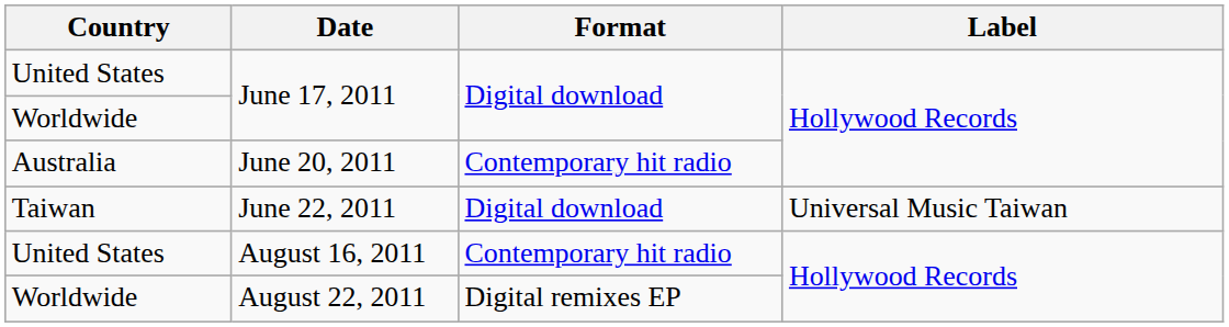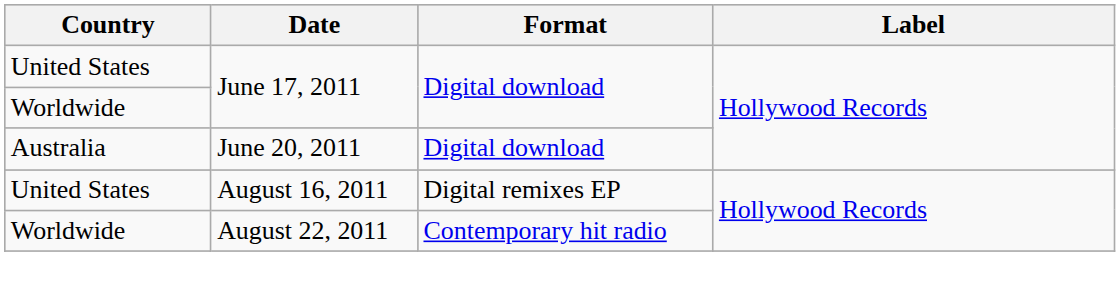 <table class="wikitable">
 <tr>
 <th style="width:120px;">Country</th>
 <th style="width:120px;">Date</th>
 <th style="width:175px;">Format</th>
 <th style="width:240px;">Label</th>
 </tr>
 <tr>
 <td>United States</td>
 <td rowspan="2">June 17, 2011</td>
 <td rowspan="2"><a href='#'>Digital download</a></td>
 <td rowspan="3"><a href='#'>Hollywood Records</a></td>
 </tr>
 <tr>
 <td>Worldwide</td>
 </tr>
 <tr>
 <td>Australia</td>
 <td>June 20, 2011</td>
-<td><a href='#'>Contemporary hit radio</a></td>
-</tr>
-<tr>
-<td>Taiwan</td>
-<td>June 22, 2011</td>
 <td><a href='#'>Digital download</a></td>
-<td>Universal Music Taiwan</td>
 </tr>
 <tr>
 <td>United States</td>
 <td>August 16, 2011</td>
-<td><a href='#'>Contemporary hit radio</a></td>
+<td>Digital remixes EP</td>
 <td rowspan="2"><a href='#'>Hollywood Records</a></td>
 </tr>
 <tr>
 <td>Worldwide</td>
 <td>August 22, 2011</td>
-<td>Digital remixes EP</td>
+<td><a href='#'>Contemporary hit radio</a></td>
 </tr>
 </table>
